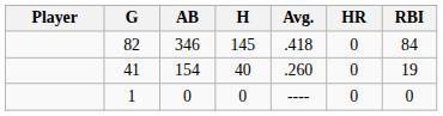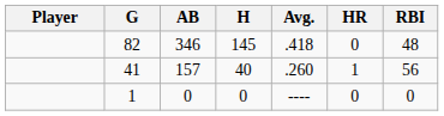 <table class="wikitable sortable">
 <tr>
 <th bgcolor="#DDDDFF" width="16%">Player</th>
 <th bgcolor="#DDDDFF" width="9%">G</th>
 <th bgcolor="#DDDDFF" width="9%">AB</th>
 <th bgcolor="#DDDDFF" width="9%">H</th>
 <th bgcolor="#DDDDFF" width="9%">Avg.</th>
 <th bgcolor="#DDDDFF" width="9%">HR</th>
 <th bgcolor="#DDDDFF" width="9%">RBI</th>
 </tr>
 <tr align="center">
 <td></td>
 <td>82</td>
 <td>346</td>
 <td>145</td>
 <td>.418</td>
 <td>0</td>
-<td>84</td>
+<td>48</td>
 </tr>
 <tr align="center">
 <td></td>
 <td>41</td>
-<td>154</td>
+<td>157</td>
 <td>40</td>
 <td>.260</td>
-<td>0</td>
-<td>19</td>
+<td>1</td>
+<td>56</td>
 </tr>
 <tr align="center">
 <td></td>
 <td>1</td>
 <td>0</td>
 <td>0</td>
 <td>----</td>
 <td>0</td>
 <td>0</td>
 </tr>
 </table>
